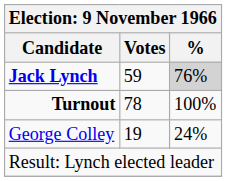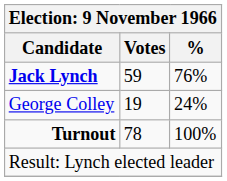 <table class="wikitable">
 <tr>
 <th colspan=3>Election: 9 November 1966</th>
 </tr>
 <tr>
 <th>Candidate</th>
 <th>Votes</th>
 <th>%</th>
 </tr>
 <tr>
 <td><strong><a href='#'>Jack Lynch</a></strong></td>
 <td>59</td>
-<td style="background: lightgrey;">76%</td>
+<td>76%</td>
+</tr>
+<tr>
+<td><a href='#'>George Colley</a></td>
+<td>19</td>
+<td>24%</td>
 </tr>
 <tr>
 <td align="right"><strong>Turnout</strong></td>
 <td>78</td>
 <td>100%</td>
 </tr>
 <tr>
-<td><a href='#'>George Colley</a></td>
-<td>19</td>
-<td>24%</td>
-</tr>
-<tr>
 <td colspan=3>Result: Lynch elected leader</td>
 </tr>
 <tr>
 </tr>
 </table>
